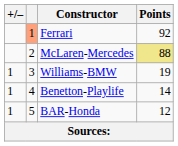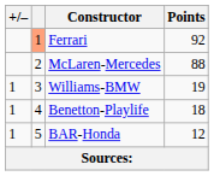 <table class="wikitable" style="font-size: 85%;">
 <tr>
 <th scope="col">+/–</th>
 <th scope="col"></th>
 <th scope="col">Constructor</th>
 <th scope="col">Points</th>
 </tr>
 <tr>
 <td align="left"></td>
 <td align="center" style="background: lightsalmon;">1</td>
 <td> <a href='#'>Ferrari</a></td>
 <td align="right">92</td>
 </tr>
 <tr>
 <td align="left"></td>
 <td align="center">2</td>
 <td> <a href='#'>McLaren</a>-<a href='#'>Mercedes</a></td>
-<td align="right" style="background: khaki;">88 </td>
+<td align="right">88 </td>
 </tr>
 <tr>
 <td align="left"> 1</td>
 <td align="center">3</td>
 <td> <a href='#'>Williams</a>-<a href='#'>BMW</a></td>
 <td align="right">19</td>
 </tr>
 <tr>
 <td align="left"> 1</td>
 <td align="center">4</td>
 <td> <a href='#'>Benetton</a>-<a href='#'>Playlife</a></td>
-<td align="right">14</td>
+<td align="right">18</td>
 </tr>
 <tr>
 <td align="left"> 1</td>
 <td align="center">5</td>
 <td> <a href='#'>BAR</a>-<a href='#'>Honda</a></td>
 <td align="right">12</td>
 </tr>
 <tr>
 <th colspan=4>Sources:</th>
 </tr>
 </table>
